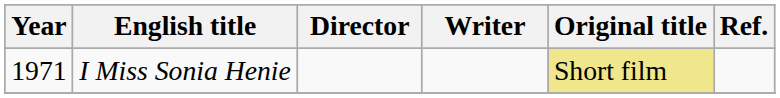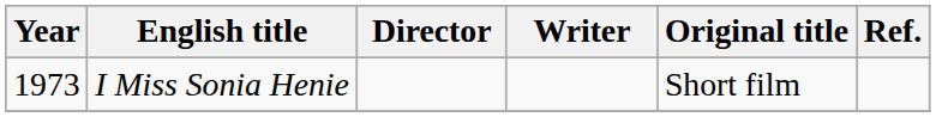 <table class="wikitable">
 <tr>
 <th>Year</th>
 <th>English title</th>
 <th width=65>Director</th>
 <th width=65>Writer</th>
 <th>Original title</th>
 <th>Ref.</th>
 </tr>
 <tr>
-<td>1971</td>
+<td>1973</td>
 <td><em>I Miss Sonia Henie</em></td>
 <td></td>
 <td></td>
-<td style="background: khaki;">Short film</td>
+<td>Short film</td>
 <td></td>
 </tr>
 <tr>
 </tr>
 </table>
